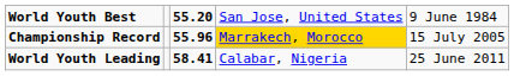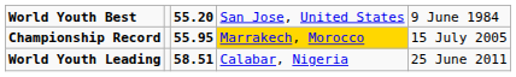 <table class="wikitable">
 <tr>
 <td><strong>World Youth Best</strong></td>
 <td></td>
 <td><strong>55.20</strong></td>
 <td><a href='#'>San Jose</a>, <a href='#'>United States</a></td>
 <td>9 June 1984</td>
 </tr>
 <tr>
 <td><strong>Championship Record</strong></td>
 <td></td>
-<td><strong>55.96</strong></td>
+<td><strong>55.95</strong></td>
 <td style="background: gold;"><a href='#'>Marrakech</a>, <a href='#'>Morocco</a></td>
 <td>15 July 2005</td>
 </tr>
 <tr>
 <td><strong>World Youth Leading</strong></td>
 <td></td>
-<td><strong>58.41</strong></td>
+<td><strong>58.51</strong></td>
 <td><a href='#'>Calabar</a>, <a href='#'>Nigeria</a></td>
 <td>25 June 2011</td>
 </tr>
 </table>
